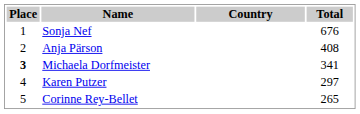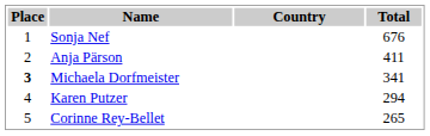 <table border="0" style="border: 1px solid #999; background-color:#FFFFFF; text-align:left; font-size:86%; line-height:15px;">
 <tr align="center" bgcolor="#CCCCCC">
 <th width=35>Place</th>
 <th width=170>Name</th>
 <th width=120>Country</th>
 <th width=50>Total</th>
 </tr>
 <tr>
 <td align=center>1</td>
 <td><a href='#'>Sonja Nef</a></td>
 <td></td>
 <td align=center>676</td>
 </tr>
 <tr>
 <td align=center>2</td>
 <td><a href='#'>Anja Pärson</a></td>
 <td></td>
-<td align=center>408</td>
+<td align=center>411</td>
 </tr>
 <tr>
 <td align=center><strong>3</strong></td>
 <td><a href='#'>Michaela Dorfmeister</a></td>
 <td></td>
 <td align=center>341</td>
 </tr>
 <tr>
 <td align=center>4</td>
 <td><a href='#'>Karen Putzer</a></td>
 <td></td>
-<td align=center>297</td>
+<td align=center>294</td>
 </tr>
 <tr>
 <td align=center>5</td>
 <td><a href='#'>Corinne Rey-Bellet</a></td>
 <td></td>
 <td align=center>265</td>
 </tr>
 </table>
